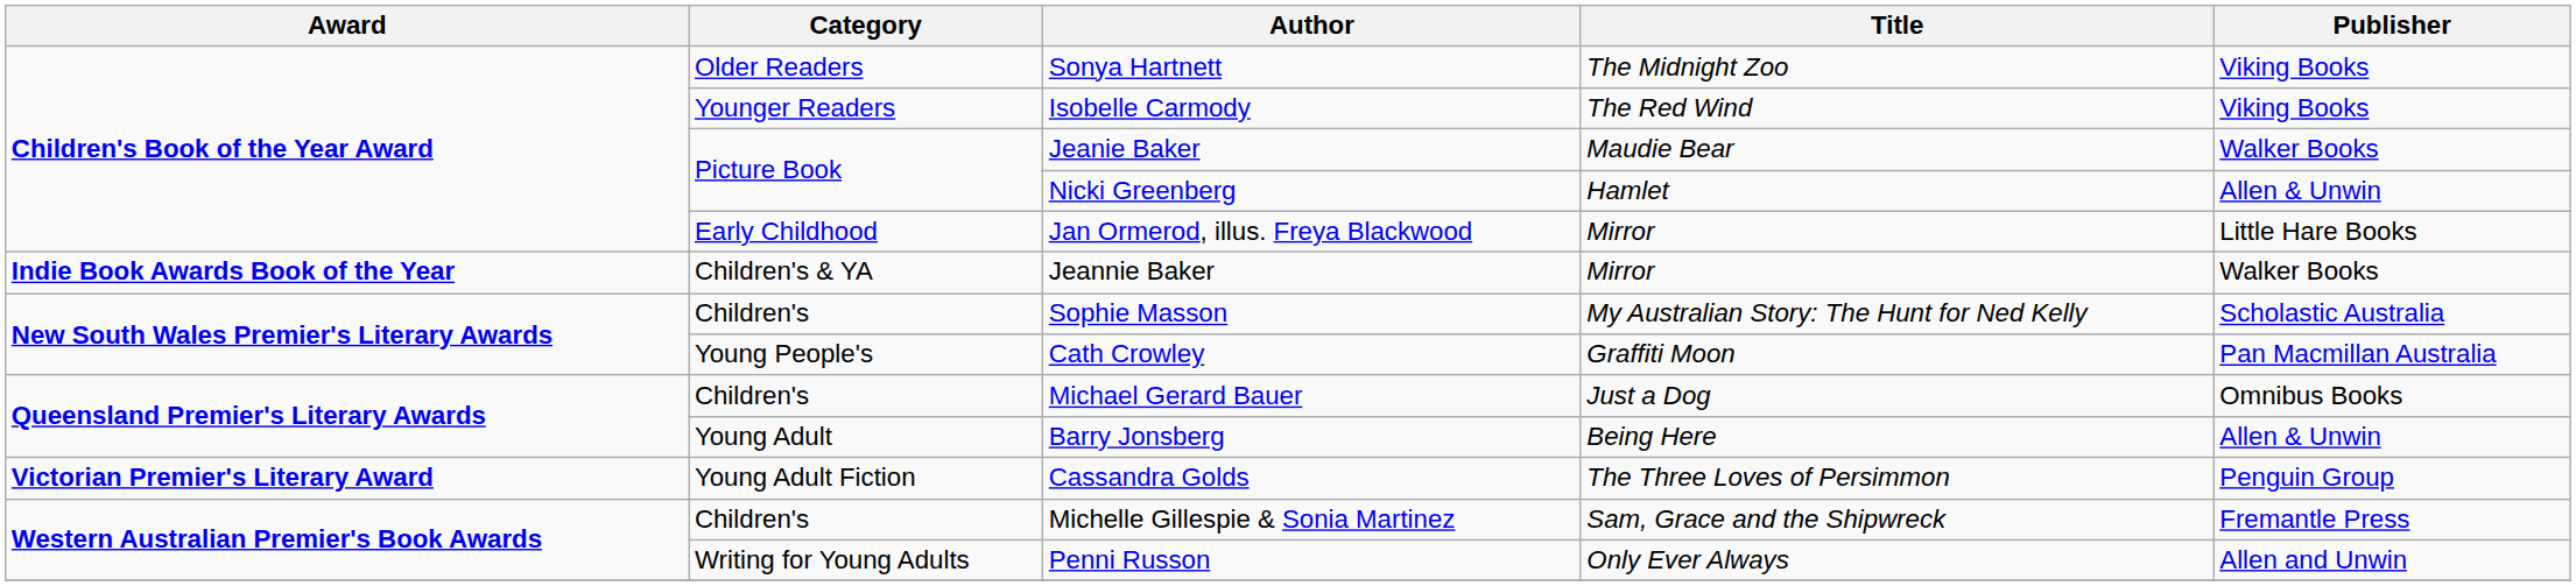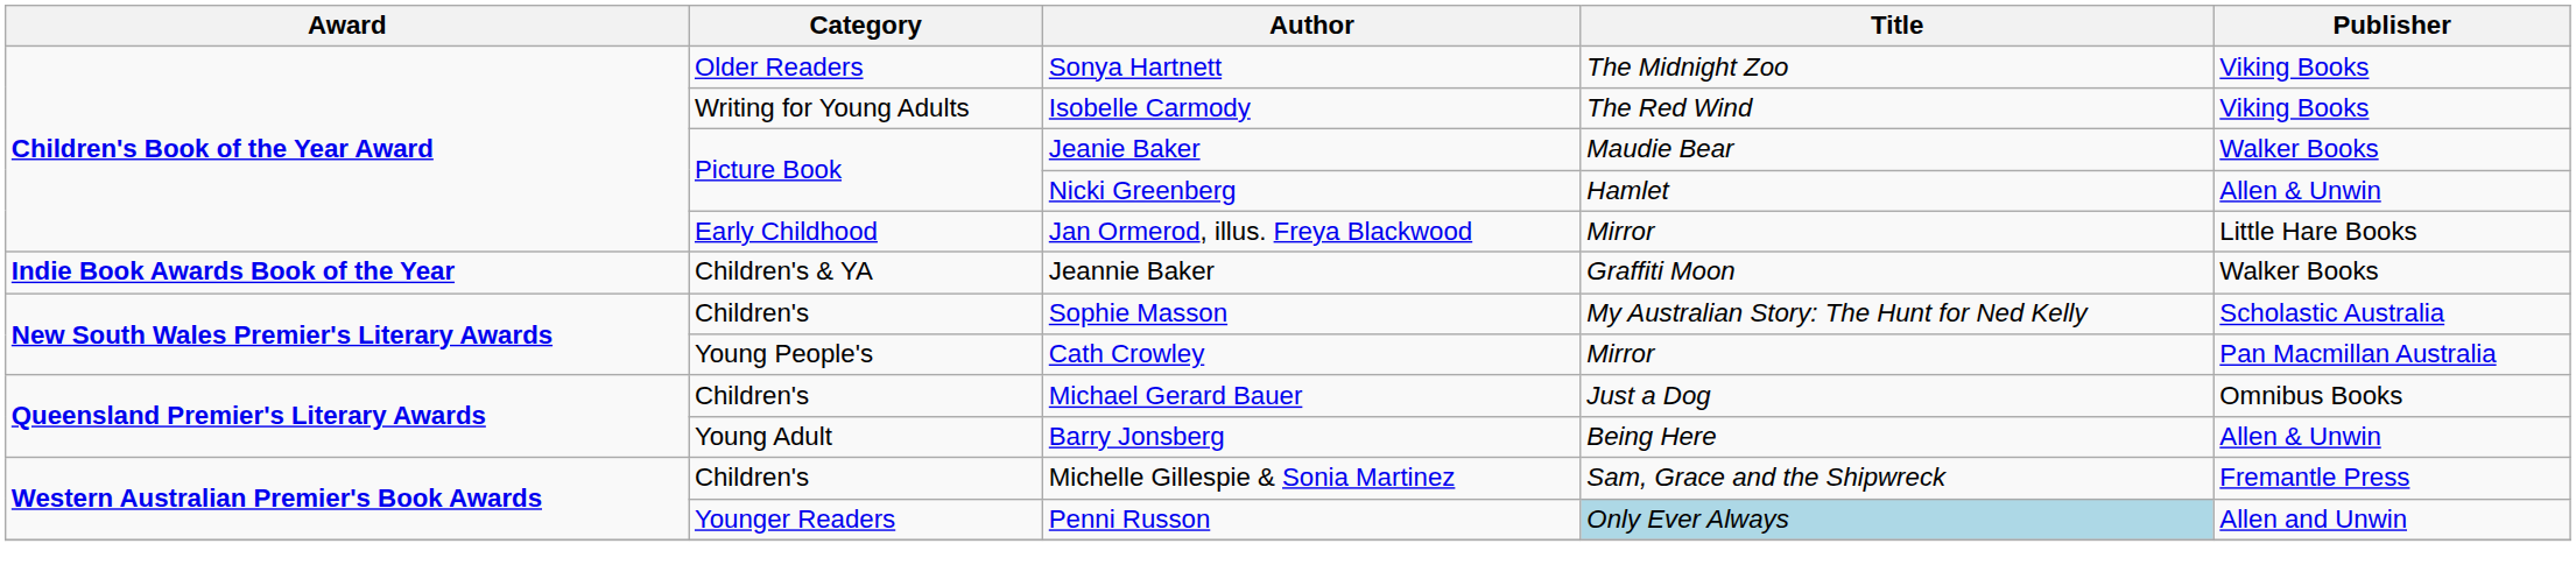 <table class="wikitable" width=100%>
 <tr>
 <th>Award</th>
 <th>Category</th>
 <th>Author</th>
 <th>Title</th>
 <th>Publisher</th>
 </tr>
 <tr>
 <td rowspan=5><strong><a href='#'>Children's Book of the Year Award</a></strong></td>
 <td><a href='#'>Older Readers</a></td>
 <td><a href='#'>Sonya Hartnett</a></td>
 <td><em>The Midnight Zoo</em></td>
 <td><a href='#'>Viking Books</a></td>
 </tr>
 <tr>
-<td><a href='#'>Younger Readers</a></td>
+<td>Writing for Young Adults</td>
 <td><a href='#'>Isobelle Carmody</a></td>
 <td><em>The Red Wind</em></td>
 <td><a href='#'>Viking Books</a></td>
 </tr>
 <tr>
 <td rowspan=2><a href='#'>Picture Book</a></td>
 <td><a href='#'>Jeanie Baker</a></td>
 <td><em>Maudie Bear</em></td>
 <td><a href='#'>Walker Books</a></td>
 </tr>
 <tr>
 <td><a href='#'>Nicki Greenberg</a></td>
 <td><em>Hamlet</em></td>
 <td><a href='#'>Allen & Unwin</a></td>
 </tr>
 <tr>
 <td><a href='#'>Early Childhood</a></td>
 <td><a href='#'>Jan Ormerod</a>, illus. <a href='#'>Freya Blackwood</a></td>
 <td><em>Mirror</em></td>
 <td>Little Hare Books</td>
 </tr>
 <tr>
 <td><strong><a href='#'>Indie Book Awards Book of the Year</a></strong></td>
 <td>Children's & YA</td>
 <td>Jeannie Baker</td>
-<td><em>Mirror</em></td>
+<td><em>Graffiti Moon</em></td>
 <td>Walker Books</td>
 </tr>
 <tr>
 <td rowspan=2><strong><a href='#'>New South Wales Premier's Literary Awards</a></strong></td>
 <td>Children's</td>
 <td><a href='#'>Sophie Masson</a></td>
 <td><em>My Australian Story: The Hunt for Ned Kelly</em></td>
 <td><a href='#'>Scholastic Australia</a></td>
 </tr>
 <tr>
 <td>Young People's</td>
 <td><a href='#'>Cath Crowley</a></td>
-<td><em>Graffiti Moon</em></td>
+<td><em>Mirror</em></td>
 <td><a href='#'>Pan Macmillan Australia</a></td>
 </tr>
 <tr>
 <td rowspan=2><strong><a href='#'>Queensland Premier's Literary Awards</a></strong></td>
 <td>Children's</td>
 <td><a href='#'>Michael Gerard Bauer</a></td>
 <td><em>Just a Dog</em></td>
 <td>Omnibus Books</td>
 </tr>
 <tr>
 <td>Young Adult</td>
 <td><a href='#'>Barry Jonsberg</a></td>
 <td><em>Being Here</em></td>
 <td><a href='#'>Allen & Unwin</a></td>
 </tr>
 <tr>
-<td><strong><a href='#'>Victorian Premier's Literary Award</a></strong></td>
-<td>Young Adult Fiction</td>
-<td><a href='#'>Cassandra Golds</a></td>
-<td><em>The Three Loves of Persimmon</em></td>
-<td><a href='#'>Penguin Group</a></td>
-</tr>
-<tr>
 <td rowspan=2><strong><a href='#'>Western Australian Premier's Book Awards</a></strong></td>
 <td>Children's</td>
 <td>Michelle Gillespie & <a href='#'>Sonia Martinez</a></td>
 <td><em>Sam, Grace and the Shipwreck</em></td>
 <td><a href='#'>Fremantle Press</a></td>
 </tr>
 <tr>
-<td>Writing for Young Adults</td>
+<td><a href='#'>Younger Readers</a></td>
 <td><a href='#'>Penni Russon</a></td>
-<td><em>Only Ever Always</em></td>
+<td style="background: lightblue;"><em>Only Ever Always</em></td>
 <td><a href='#'>Allen and Unwin</a></td>
 </tr>
 <tr>
 </tr>
 </table>
